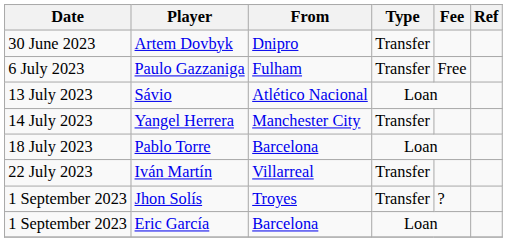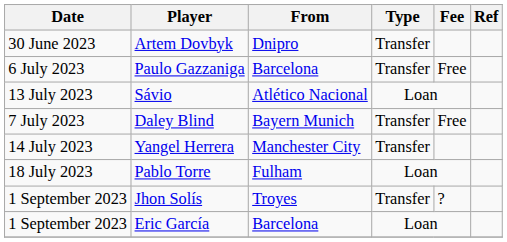 <table class="wikitable">
 <tr>
 <th>Date</th>
 <th>Player</th>
 <th>From</th>
 <th>Type</th>
 <th>Fee</th>
 <th>Ref</th>
 </tr>
 <tr>
 <td>30 June 2023</td>
 <td> <a href='#'>Artem Dovbyk</a></td>
 <td> <a href='#'>Dnipro</a></td>
 <td>Transfer</td>
 <td></td>
 <td></td>
 </tr>
 <tr>
 <td>6 July 2023</td>
 <td> <a href='#'>Paulo Gazzaniga</a></td>
-<td> <a href='#'>Fulham</a></td>
+<td><a href='#'>Barcelona</a></td>
 <td>Transfer</td>
 <td>Free</td>
 <td></td>
 </tr>
 <tr>
 <td>13 July 2023</td>
 <td> <a href='#'>Sávio</a></td>
 <td> <a href='#'>Atlético Nacional</a></td>
 <td colspan=2 align=center>Loan</td>
+<td></td>
+</tr>
+<tr>
+<td>7 July 2023</td>
+<td> <a href='#'>Daley Blind</a></td>
+<td> <a href='#'>Bayern Munich</a></td>
+<td>Transfer</td>
+<td>Free</td>
 <td></td>
 </tr>
 <tr>
 <td>14 July 2023</td>
 <td> <a href='#'>Yangel Herrera</a></td>
 <td> <a href='#'>Manchester City</a></td>
 <td>Transfer</td>
 <td></td>
 <td></td>
 </tr>
 <tr>
 <td>18 July 2023</td>
 <td> <a href='#'>Pablo Torre</a></td>
-<td><a href='#'>Barcelona</a></td>
+<td> <a href='#'>Fulham</a></td>
 <td colspan=2 align=center>Loan</td>
-<td></td>
-</tr>
-<tr>
-<td>22 July 2023</td>
-<td> <a href='#'>Iván Martín</a></td>
-<td><a href='#'>Villarreal</a></td>
-<td>Transfer</td>
-<td></td>
 <td></td>
 </tr>
 <tr>
 <td>1 September 2023</td>
 <td> <a href='#'>Jhon Solís</a></td>
 <td> <a href='#'>Troyes</a></td>
 <td>Transfer</td>
 <td>?</td>
 <td></td>
 </tr>
 <tr>
 <td>1 September 2023</td>
 <td> <a href='#'>Eric García</a></td>
 <td><a href='#'>Barcelona</a></td>
 <td colspan=2 align=center>Loan</td>
 <td></td>
 </tr>
 <tr>
 </tr>
 </table>
